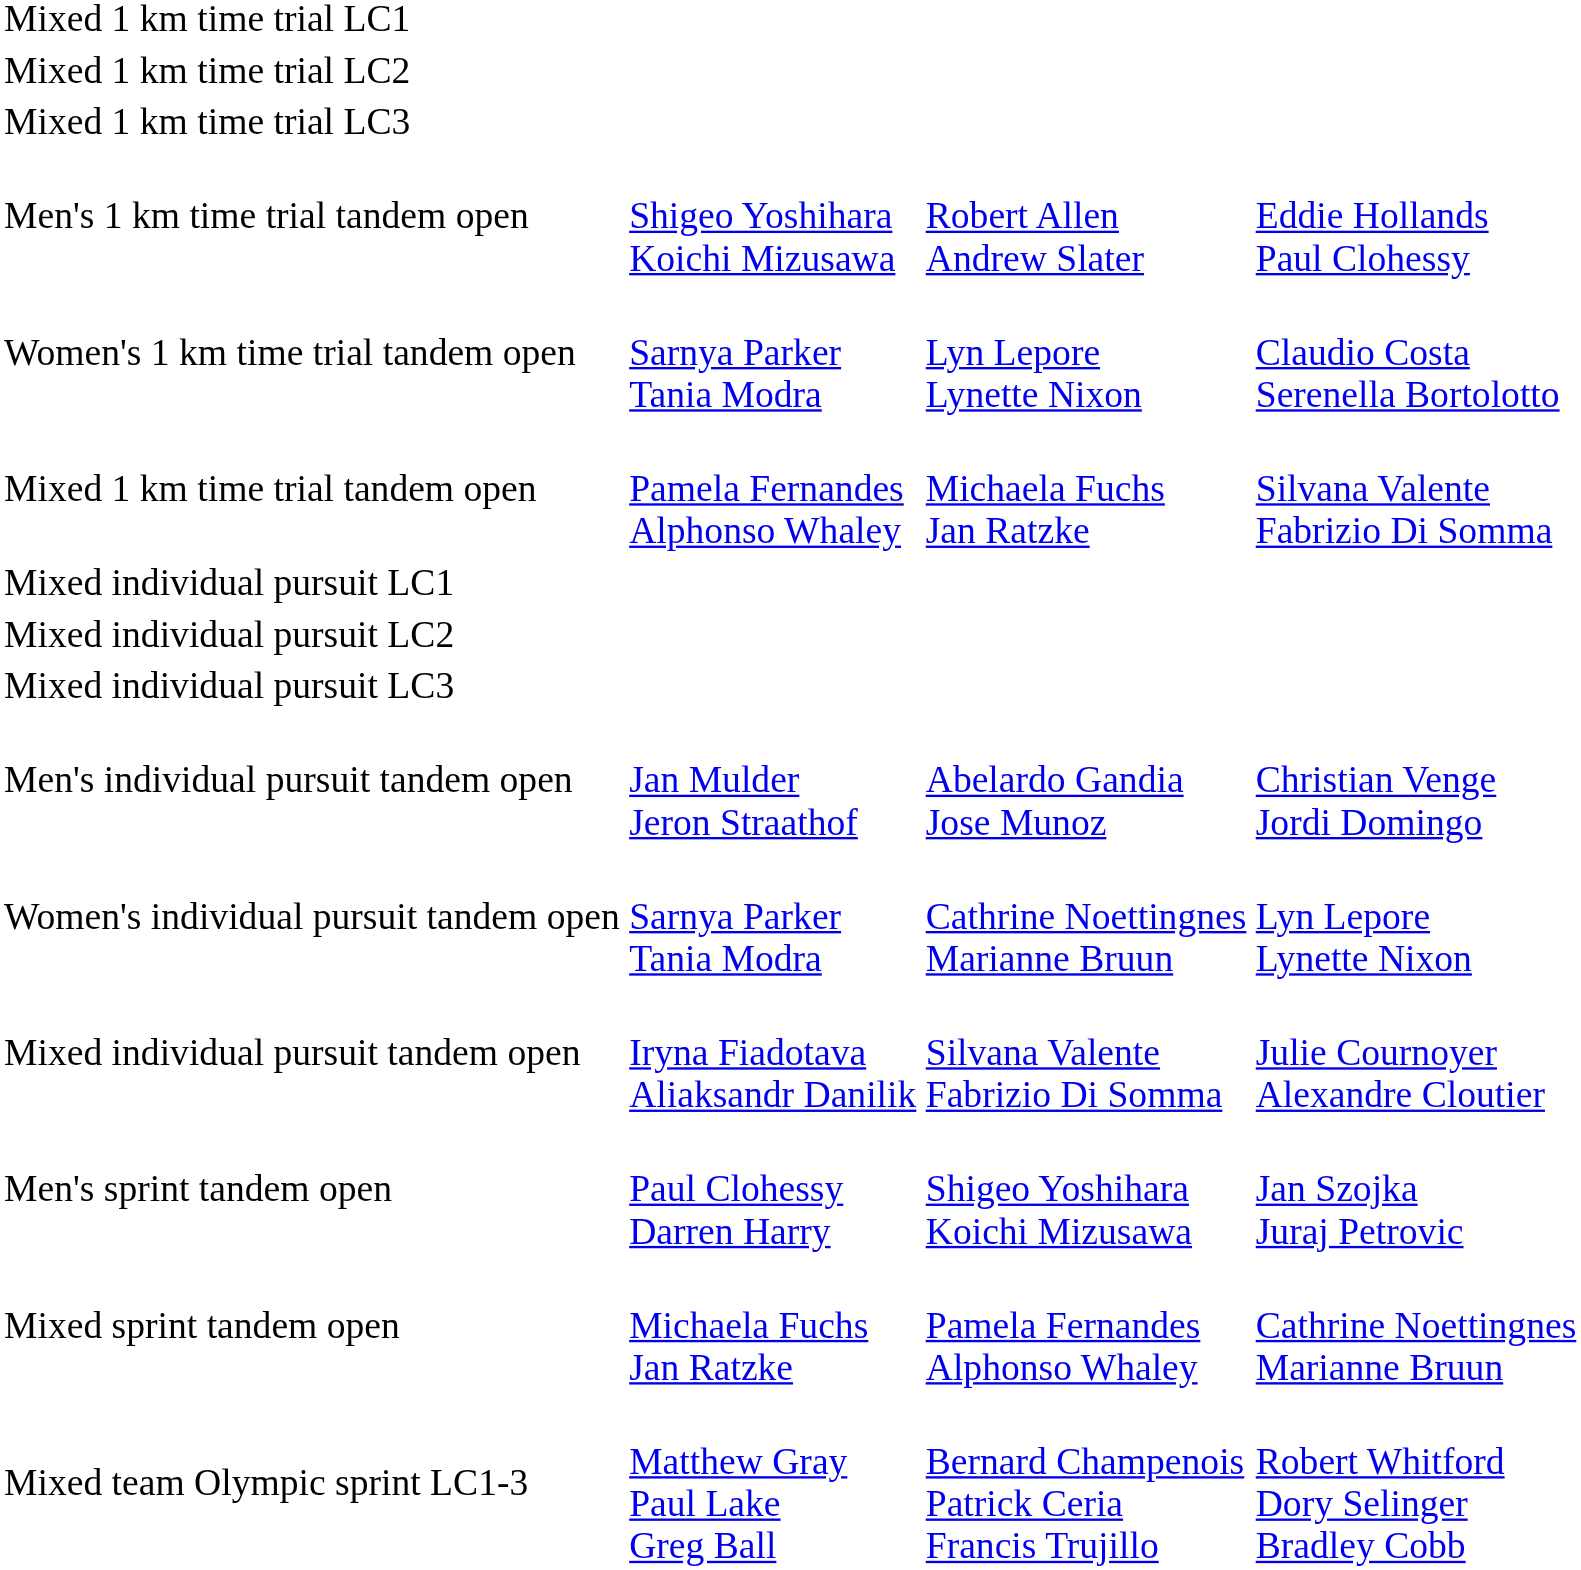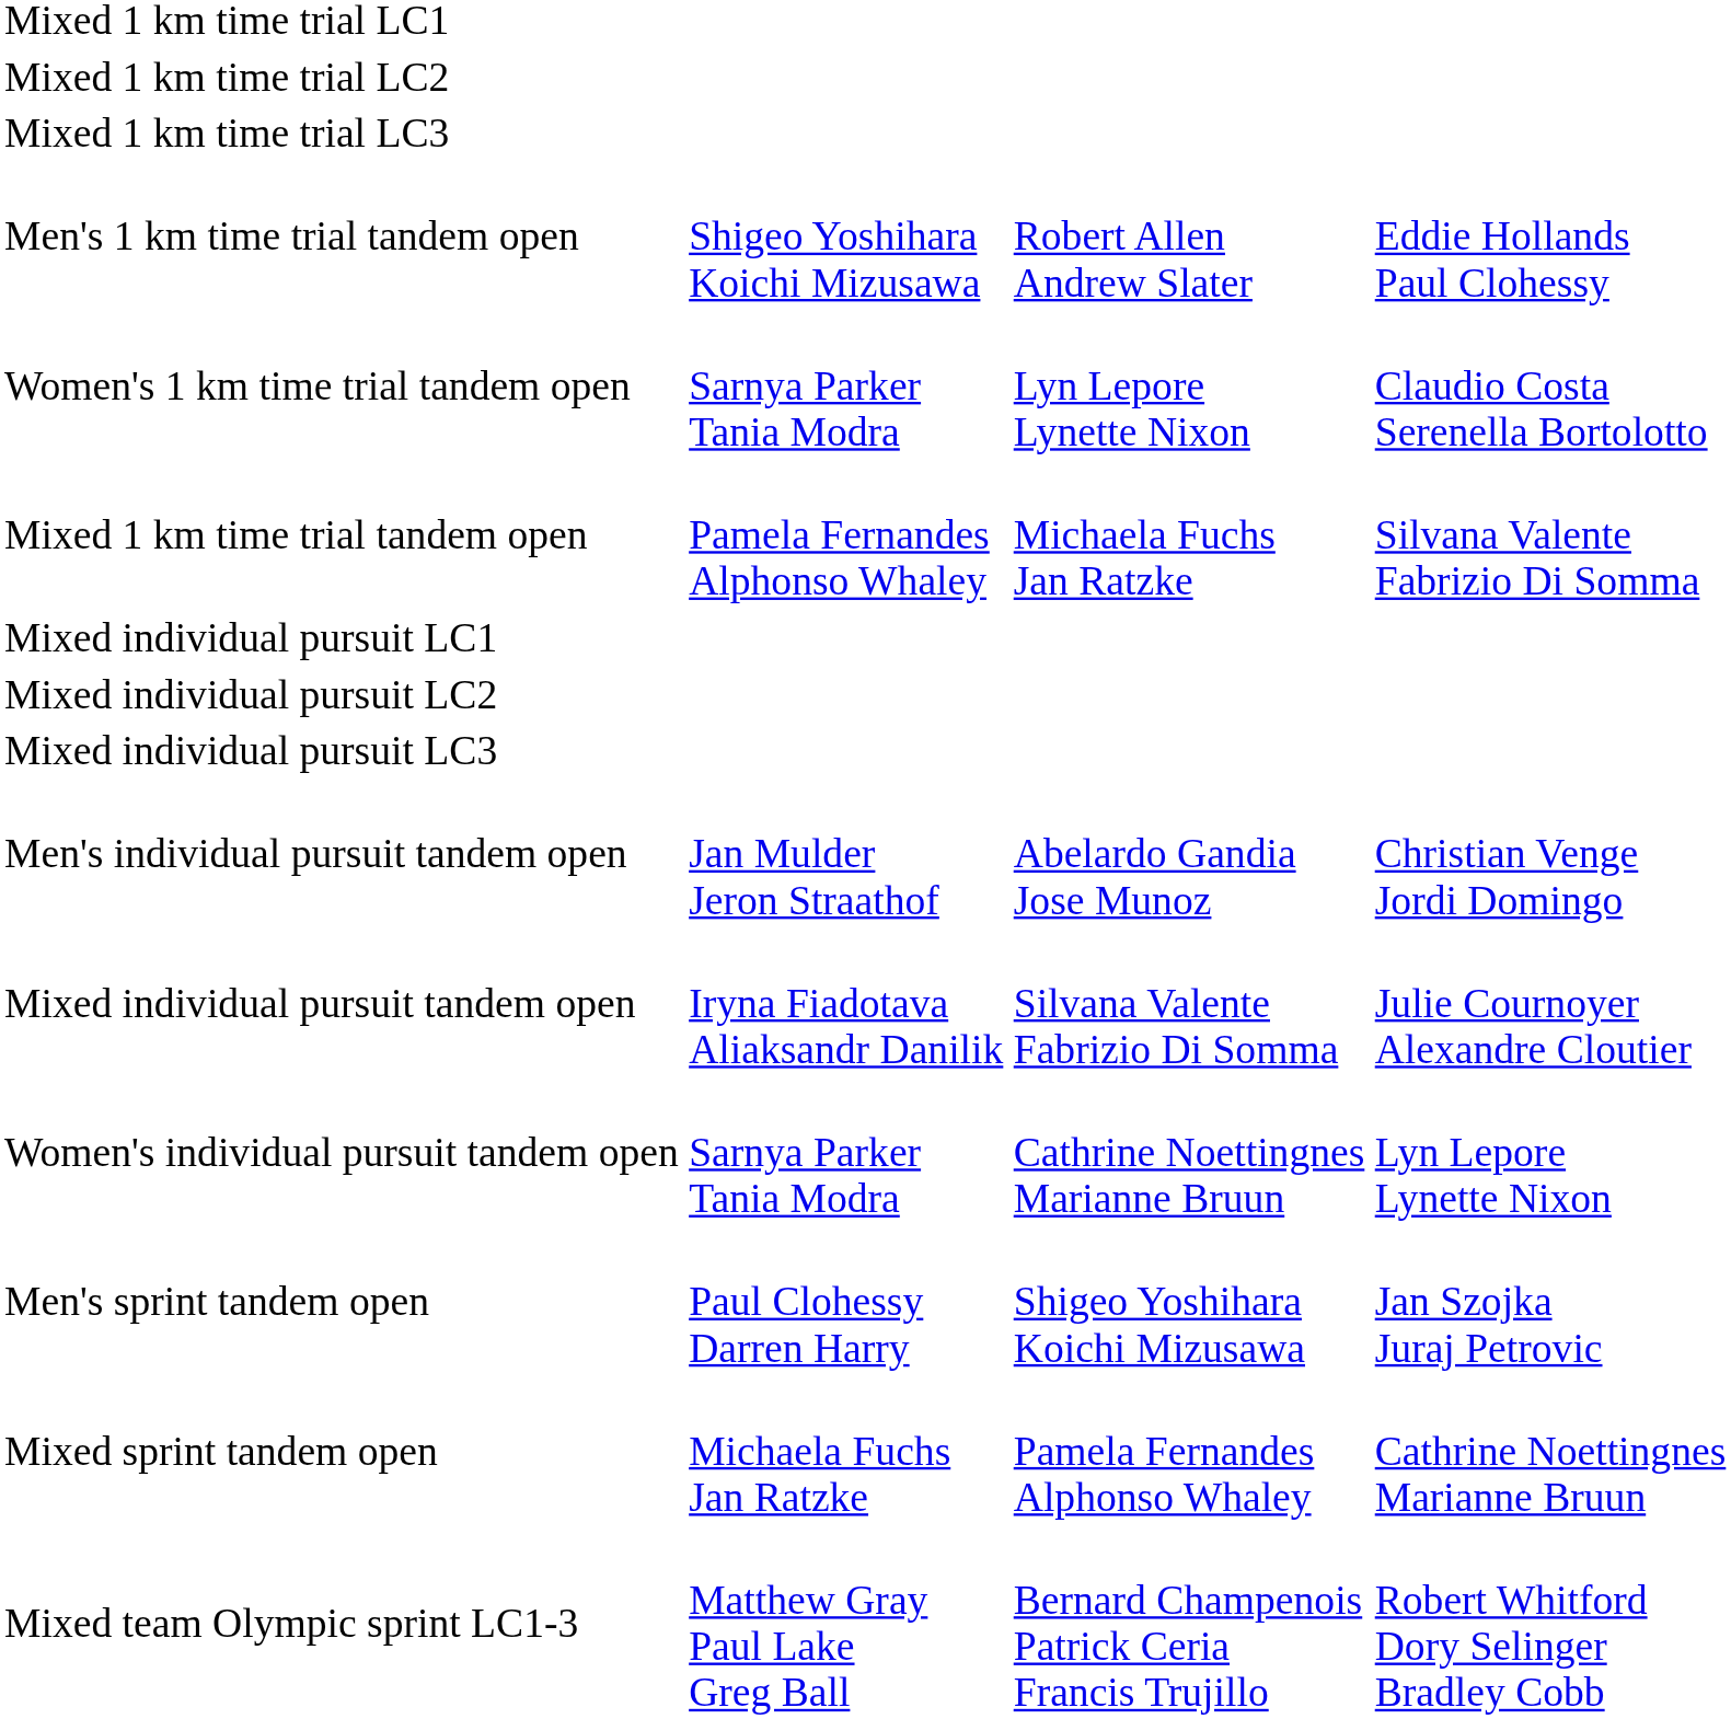 <table>
 <tr>
 <td>Mixed 1 km time trial LC1<br></td>
 <td></td>
 <td></td>
 <td></td>
 </tr>
 <tr>
 <td>Mixed 1 km time trial LC2<br></td>
 <td></td>
 <td></td>
 <td></td>
 </tr>
 <tr>
 <td>Mixed 1 km time trial LC3<br></td>
 <td></td>
 <td></td>
 <td></td>
 </tr>
 <tr>
 <td>Men's 1 km time trial tandem open<br></td>
 <td valign=top> <br> <a href='#'>Shigeo Yoshihara</a> <br> <a href='#'>Koichi Mizusawa</a></td>
 <td valign=top> <br> <a href='#'>Robert Allen</a> <br> <a href='#'>Andrew Slater</a></td>
 <td valign=top> <br> <a href='#'>Eddie Hollands</a> <br> <a href='#'>Paul Clohessy</a></td>
 </tr>
 <tr>
 <td>Women's 1 km time trial tandem open<br></td>
 <td valign=top> <br> <a href='#'>Sarnya Parker</a> <br> <a href='#'>Tania Modra</a></td>
 <td valign=top> <br> <a href='#'>Lyn Lepore</a> <br> <a href='#'>Lynette Nixon</a></td>
 <td valign=top> <br> <a href='#'>Claudio Costa</a> <br> <a href='#'>Serenella Bortolotto</a></td>
 </tr>
 <tr>
 <td>Mixed 1 km time trial tandem open<br></td>
 <td valign=top> <br> <a href='#'>Pamela Fernandes</a> <br> <a href='#'>Alphonso Whaley</a></td>
 <td valign=top> <br> <a href='#'>Michaela Fuchs</a> <br> <a href='#'>Jan Ratzke</a></td>
 <td valign=top> <br> <a href='#'>Silvana Valente</a> <br> <a href='#'>Fabrizio Di Somma</a></td>
 </tr>
 <tr>
 <td>Mixed individual pursuit LC1<br></td>
 <td></td>
 <td></td>
 <td></td>
 </tr>
 <tr>
 <td>Mixed individual pursuit LC2<br></td>
 <td></td>
 <td></td>
 <td></td>
 </tr>
 <tr>
 <td>Mixed individual pursuit LC3<br></td>
 <td></td>
 <td></td>
 <td></td>
 </tr>
 <tr>
 <td>Men's individual pursuit tandem open<br></td>
 <td valign=top> <br> <a href='#'>Jan Mulder</a> <br> <a href='#'>Jeron Straathof</a></td>
 <td valign=top> <br> <a href='#'>Abelardo Gandia</a> <br> <a href='#'>Jose Munoz</a></td>
 <td valign=top> <br> <a href='#'>Christian Venge</a> <br> <a href='#'>Jordi Domingo</a></td>
 </tr>
 <tr>
+<td>Mixed individual pursuit tandem open<br></td>
+<td valign=top> <br> <a href='#'>Iryna Fiadotava</a> <br> <a href='#'>Aliaksandr Danilik</a></td>
+<td valign=top> <br> <a href='#'>Silvana Valente</a> <br> <a href='#'>Fabrizio Di Somma</a></td>
+<td valign=top> <br> <a href='#'>Julie Cournoyer</a> <br> <a href='#'>Alexandre Cloutier</a></td>
+</tr>
+<tr>
 <td>Women's individual pursuit tandem open<br></td>
 <td valign=top> <br> <a href='#'>Sarnya Parker</a> <br> <a href='#'>Tania Modra</a></td>
 <td valign=top> <br> <a href='#'>Cathrine Noettingnes</a> <br> <a href='#'>Marianne Bruun</a></td>
 <td valign=top> <br> <a href='#'>Lyn Lepore</a> <br> <a href='#'>Lynette Nixon</a></td>
-</tr>
-<tr>
-<td>Mixed individual pursuit tandem open<br></td>
-<td valign=top> <br> <a href='#'>Iryna Fiadotava</a> <br> <a href='#'>Aliaksandr Danilik</a></td>
-<td valign=top> <br> <a href='#'>Silvana Valente</a> <br> <a href='#'>Fabrizio Di Somma</a></td>
-<td valign=top> <br> <a href='#'>Julie Cournoyer</a> <br> <a href='#'>Alexandre Cloutier</a></td>
 </tr>
 <tr>
 <td>Men's sprint tandem open<br></td>
 <td valign=top> <br> <a href='#'>Paul Clohessy</a> <br> <a href='#'>Darren Harry</a></td>
 <td valign=top> <br> <a href='#'>Shigeo Yoshihara</a> <br> <a href='#'>Koichi Mizusawa</a></td>
 <td valign=top> <br> <a href='#'>Jan Szojka</a> <br> <a href='#'>Juraj Petrovic</a></td>
 </tr>
 <tr>
 <td>Mixed sprint tandem open<br></td>
 <td valign=top> <br> <a href='#'>Michaela Fuchs</a> <br> <a href='#'>Jan Ratzke</a></td>
 <td valign=top> <br> <a href='#'>Pamela Fernandes</a> <br> <a href='#'>Alphonso Whaley</a></td>
 <td valign=top> <br> <a href='#'>Cathrine Noettingnes</a> <br> <a href='#'>Marianne Bruun</a></td>
 </tr>
 <tr>
 <td>Mixed team Olympic sprint LC1-3<br></td>
 <td valign=top> <br> <a href='#'>Matthew Gray</a> <br> <a href='#'>Paul Lake</a> <br> <a href='#'>Greg Ball</a></td>
 <td valign=top> <br> <a href='#'>Bernard Champenois</a> <br> <a href='#'>Patrick Ceria</a> <br> <a href='#'>Francis Trujillo</a></td>
 <td valign=top> <br> <a href='#'>Robert Whitford</a> <br> <a href='#'>Dory Selinger</a> <br> <a href='#'>Bradley Cobb</a></td>
 </tr>
 </table>
